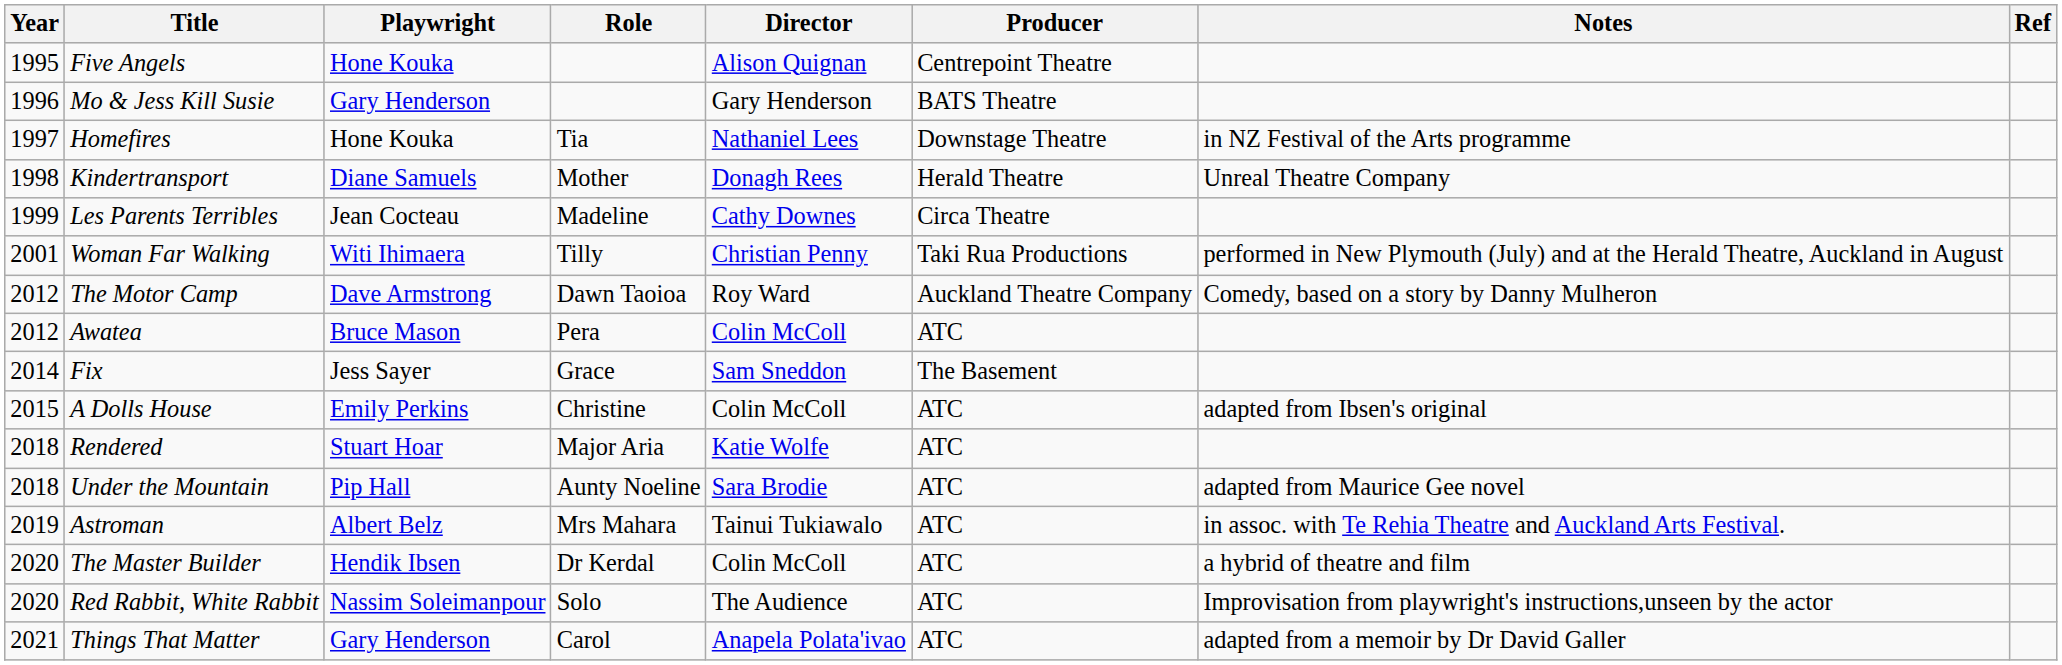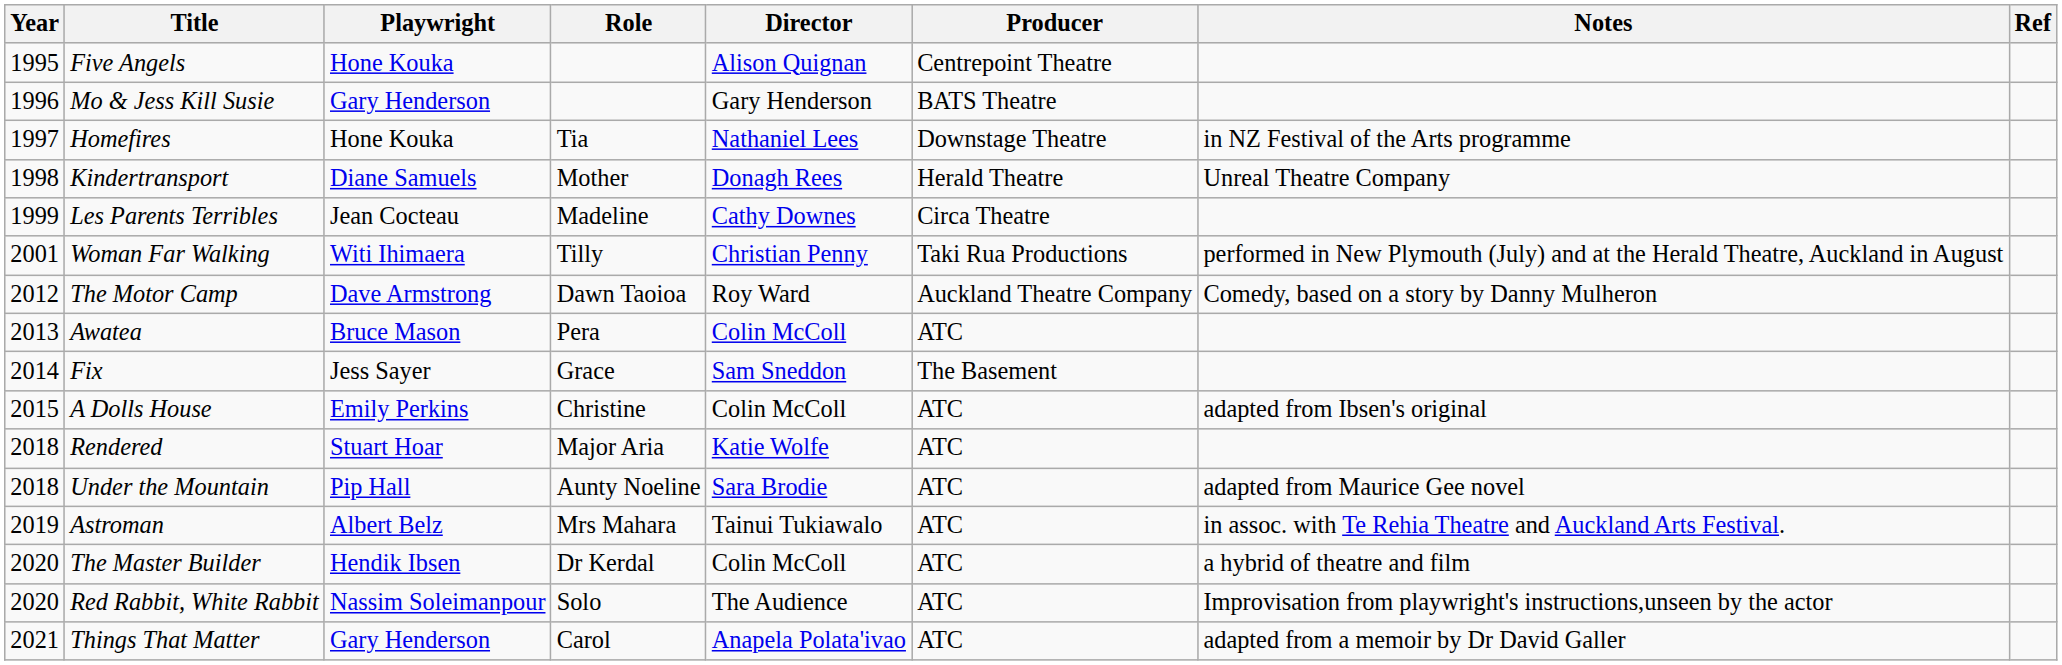 <table class="wikitable sortable">
 <tr>
 <th>Year</th>
 <th>Title</th>
 <th>Playwright</th>
 <th>Role</th>
 <th>Director</th>
 <th>Producer</th>
 <th>Notes</th>
 <th class="unsortable">Ref</th>
 </tr>
 <tr>
 <td>1995</td>
 <td><em>Five Angels</em></td>
 <td><a href='#'>Hone Kouka</a></td>
 <td></td>
 <td><a href='#'>Alison Quignan</a></td>
 <td>Centrepoint Theatre</td>
 <td></td>
 <td></td>
 </tr>
 <tr>
 <td>1996</td>
 <td><em>Mo & Jess Kill Susie</em></td>
 <td><a href='#'>Gary Henderson</a></td>
 <td></td>
 <td>Gary Henderson</td>
 <td>BATS Theatre</td>
 <td></td>
 <td></td>
 </tr>
 <tr>
 <td>1997</td>
 <td><em>Homefires</em></td>
 <td>Hone Kouka</td>
 <td>Tia</td>
 <td><a href='#'>Nathaniel Lees</a></td>
 <td>Downstage Theatre</td>
 <td>in NZ Festival of the Arts programme</td>
 <td></td>
 </tr>
 <tr>
 <td>1998</td>
 <td><em>Kindertransport</em></td>
 <td><a href='#'>Diane Samuels</a></td>
 <td>Mother</td>
 <td><a href='#'>Donagh Rees</a></td>
 <td>Herald Theatre</td>
 <td>Unreal Theatre Company</td>
 <td></td>
 </tr>
 <tr>
 <td>1999</td>
 <td><em>Les Parents Terribles</em></td>
 <td>Jean Cocteau</td>
 <td>Madeline</td>
 <td><a href='#'>Cathy Downes</a></td>
 <td>Circa Theatre</td>
 <td></td>
 <td></td>
 </tr>
 <tr>
 <td>2001</td>
 <td><em>Woman Far Walking</em></td>
 <td><a href='#'>Witi Ihimaera</a></td>
 <td>Tilly</td>
 <td><a href='#'>Christian Penny</a></td>
 <td>Taki Rua Productions</td>
 <td>performed in New Plymouth (July) and at the Herald Theatre, Auckland in August</td>
 <td></td>
 </tr>
 <tr>
 <td>2012</td>
 <td><em>The Motor Camp</em></td>
 <td><a href='#'>Dave Armstrong</a></td>
 <td>Dawn Taoioa</td>
 <td>Roy Ward</td>
 <td>Auckland Theatre Company</td>
 <td>Comedy, based on a story by Danny Mulheron</td>
 <td></td>
 </tr>
 <tr>
-<td>2012</td>
+<td>2013</td>
 <td><em>Awatea</em></td>
 <td><a href='#'>Bruce Mason</a></td>
 <td>Pera</td>
 <td><a href='#'>Colin McColl</a></td>
 <td>ATC</td>
 <td></td>
 <td></td>
 </tr>
 <tr>
 <td>2014</td>
 <td><em>Fix</em></td>
 <td>Jess Sayer</td>
 <td>Grace</td>
 <td><a href='#'>Sam Sneddon</a></td>
 <td>The Basement</td>
 <td></td>
 <td></td>
 </tr>
 <tr>
 <td>2015</td>
 <td><em>A Dolls House</em></td>
 <td><a href='#'>Emily Perkins</a></td>
 <td>Christine</td>
 <td>Colin McColl</td>
 <td>ATC</td>
 <td>adapted from Ibsen's original</td>
 <td></td>
 </tr>
 <tr>
 <td>2018</td>
 <td><em>Rendered</em></td>
 <td><a href='#'>Stuart Hoar</a></td>
 <td>Major Aria</td>
 <td><a href='#'>Katie Wolfe</a></td>
 <td>ATC</td>
 <td></td>
 <td></td>
 </tr>
 <tr>
 <td>2018</td>
 <td><em>Under the Mountain</em></td>
 <td><a href='#'>Pip Hall</a></td>
 <td>Aunty Noeline</td>
 <td><a href='#'>Sara Brodie</a></td>
 <td>ATC</td>
 <td>adapted from Maurice Gee novel</td>
 <td></td>
 </tr>
 <tr>
 <td>2019</td>
 <td><em>Astroman</em></td>
 <td><a href='#'>Albert Belz</a></td>
 <td>Mrs Mahara</td>
 <td>Tainui Tukiawalo</td>
 <td>ATC</td>
 <td>in assoc. with <a href='#'>Te Rehia Theatre</a> and <a href='#'>Auckland Arts Festival</a>.</td>
 <td></td>
 </tr>
 <tr>
 <td>2020</td>
 <td><em>The Master Builder</em></td>
 <td><a href='#'>Hendik Ibsen</a></td>
 <td>Dr Kerdal</td>
 <td>Colin McColl</td>
 <td>ATC</td>
 <td>a hybrid of theatre and film</td>
 <td></td>
 </tr>
 <tr>
 <td>2020</td>
 <td><em>Red Rabbit, White Rabbit</em></td>
 <td><a href='#'>Nassim Soleimanpour</a></td>
 <td>Solo</td>
 <td>The Audience</td>
 <td>ATC</td>
 <td>Improvisation from playwright's instructions,unseen by the actor</td>
 <td></td>
 </tr>
 <tr>
 <td>2021</td>
 <td><em>Things That Matter</em></td>
 <td><a href='#'>Gary Henderson</a></td>
 <td>Carol</td>
 <td><a href='#'>Anapela Polata'ivao</a></td>
 <td>ATC</td>
 <td>adapted from a memoir by Dr David Galler</td>
 <td></td>
 </tr>
 </table>
